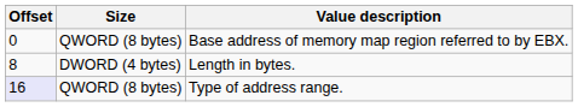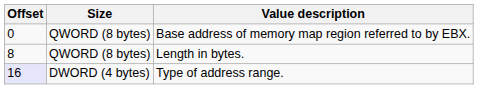 <table class="wikitable">
 <tr>
 <th>Offset</th>
 <th>Size</th>
 <th>Value description</th>
 </tr>
 <tr>
 <td>0</td>
 <td>QWORD (8 bytes)</td>
 <td>Base address of memory map region referred to by EBX.</td>
 </tr>
 <tr>
 <td>8</td>
-<td>DWORD (4 bytes)</td>
+<td>QWORD (8 bytes)</td>
 <td>Length in bytes.</td>
 </tr>
 <tr>
 <td style="background: lavender;">16</td>
-<td>QWORD (8 bytes)</td>
+<td>DWORD (4 bytes)</td>
 <td>Type of address range.</td>
 </tr>
 </table>
